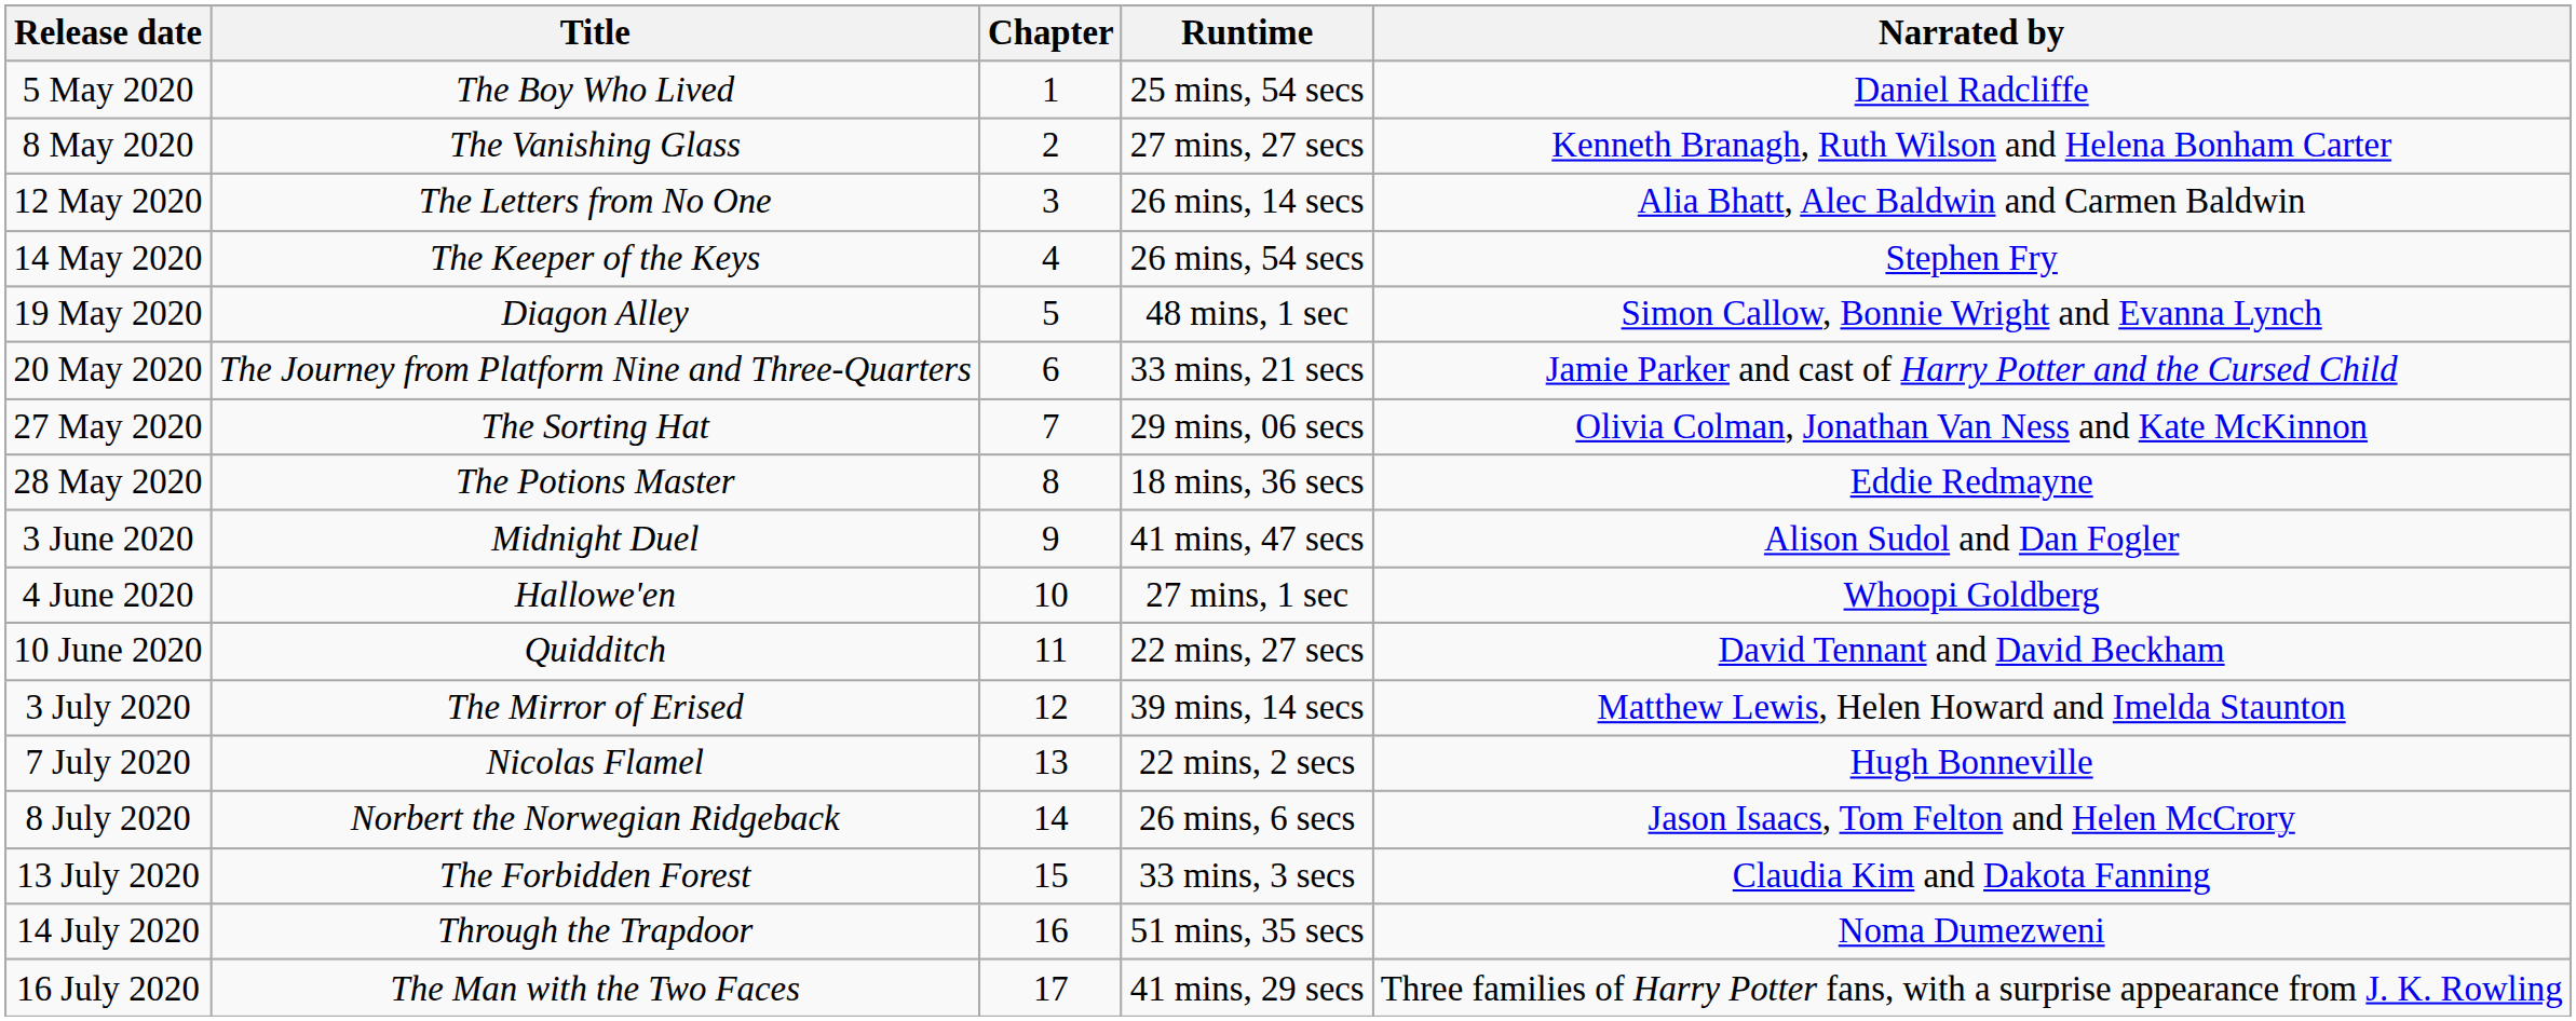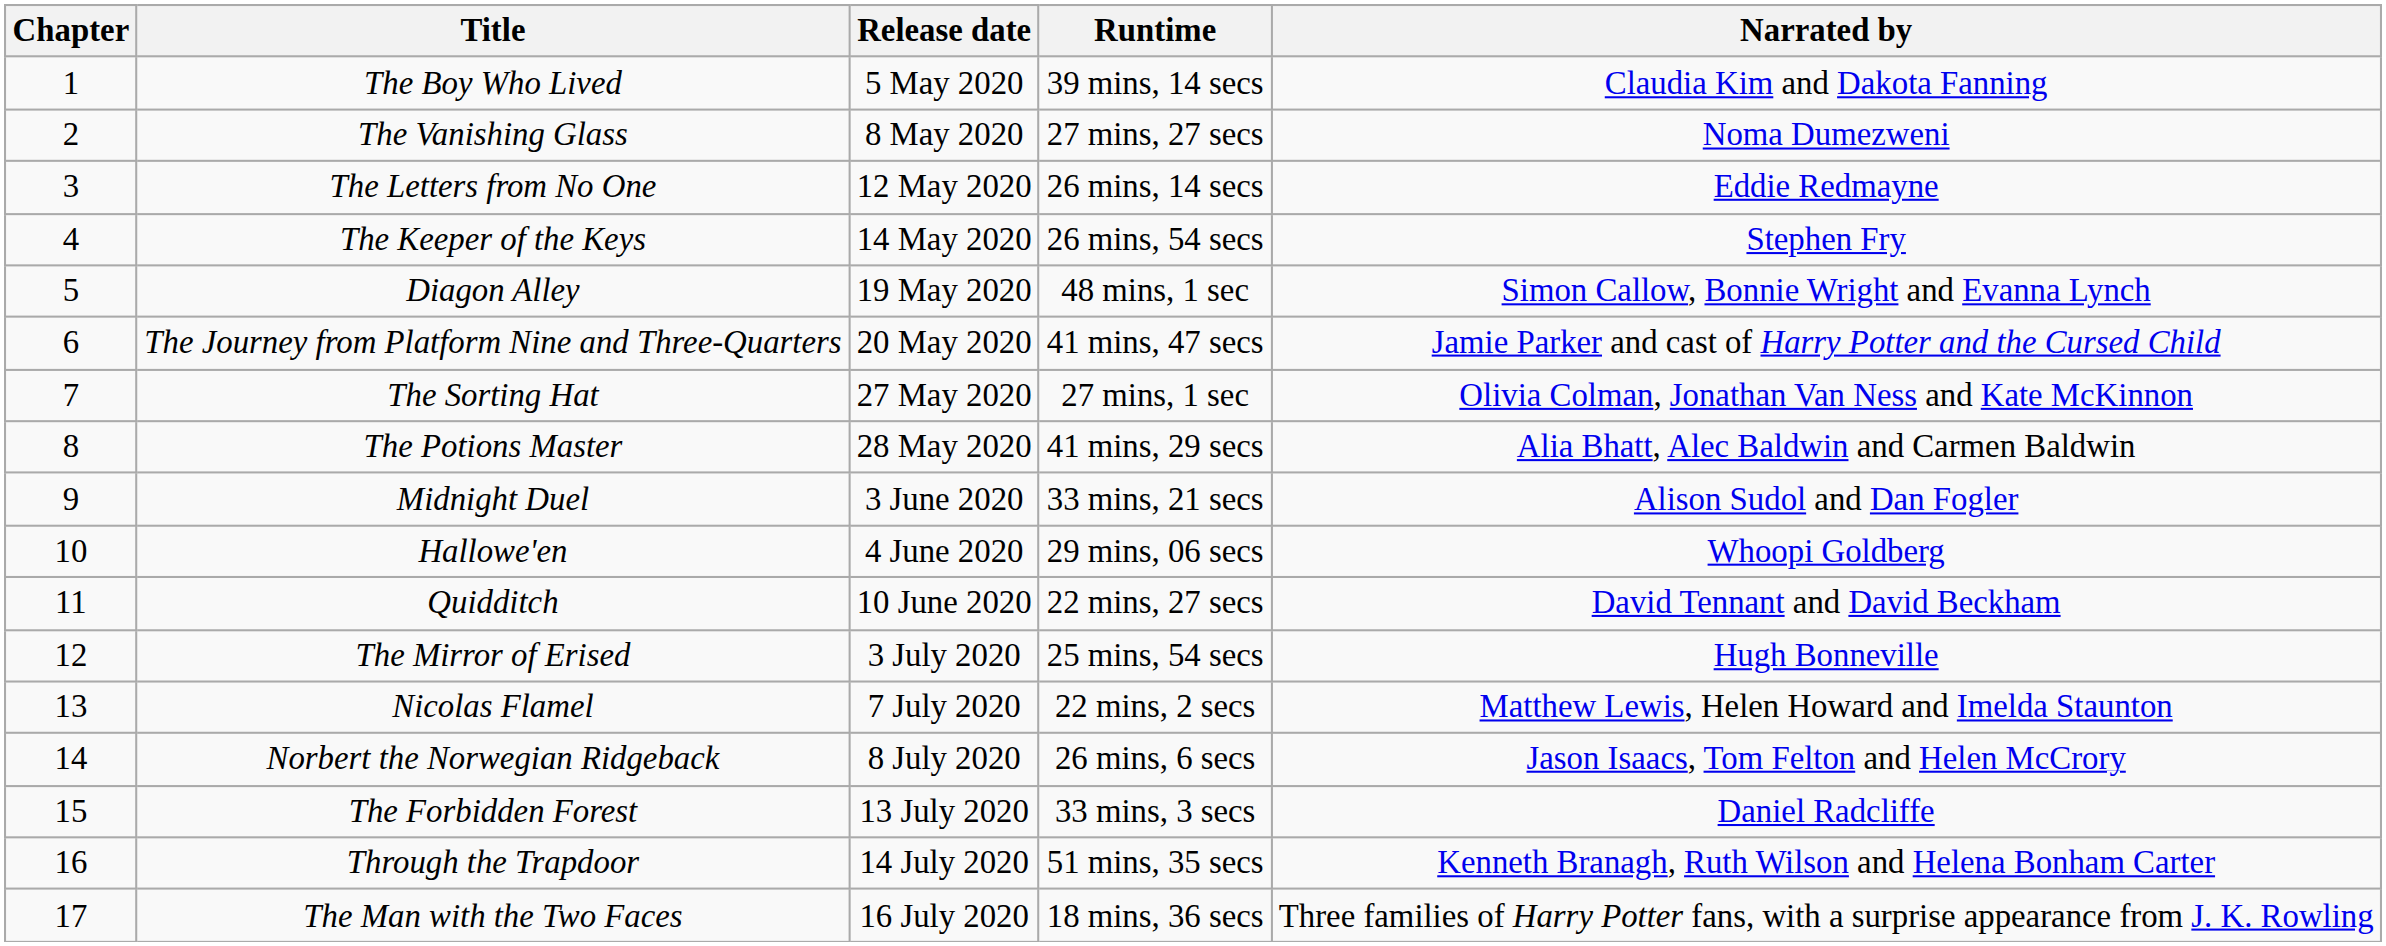 <table class="wikitable sortable" style="text-align:center;">
 <tr>
+<th>Chapter</th>
+<th>Title</th>
 <th>Release date</th>
-<th>Title</th>
-<th>Chapter</th>
 <th>Runtime</th>
 <th>Narrated by</th>
 </tr>
 <tr>
+<td>1</td>
+<td><em>The Boy Who Lived</em></td>
 <td>5 May 2020</td>
-<td><em>The Boy Who Lived</em></td>
-<td>1</td>
-<td>25 mins, 54 secs</td>
-<td><a href='#'>Daniel Radcliffe</a></td>
+<td>39 mins, 14 secs</td>
+<td><a href='#'>Claudia Kim</a> and <a href='#'>Dakota Fanning</a></td>
 </tr>
 <tr>
+<td>2</td>
+<td><em>The Vanishing Glass</em></td>
 <td>8 May 2020</td>
-<td><em>The Vanishing Glass</em></td>
-<td>2</td>
 <td>27 mins, 27 secs</td>
-<td><a href='#'>Kenneth Branagh</a>, <a href='#'>Ruth Wilson</a> and <a href='#'>Helena Bonham Carter</a></td>
+<td><a href='#'>Noma Dumezweni</a></td>
 </tr>
 <tr>
+<td>3</td>
+<td><em>The Letters from No One</em></td>
 <td>12 May 2020</td>
-<td><em>The Letters from No One</em></td>
-<td>3</td>
 <td>26 mins, 14 secs</td>
-<td><a href='#'>Alia Bhatt</a>, <a href='#'>Alec Baldwin</a> and Carmen Baldwin</td>
+<td><a href='#'>Eddie Redmayne</a></td>
 </tr>
 <tr>
+<td>4</td>
+<td><em>The Keeper of the Keys</em></td>
 <td>14 May 2020</td>
-<td><em>The Keeper of the Keys</em></td>
-<td>4</td>
 <td>26 mins, 54 secs</td>
 <td><a href='#'>Stephen Fry</a></td>
 </tr>
 <tr>
+<td>5</td>
+<td><em>Diagon Alley</em></td>
 <td>19 May 2020</td>
-<td><em>Diagon Alley</em></td>
-<td>5</td>
 <td>48 mins, 1 sec</td>
 <td><a href='#'>Simon Callow</a>, <a href='#'>Bonnie Wright</a> and <a href='#'>Evanna Lynch</a></td>
 </tr>
 <tr>
+<td>6</td>
+<td><em>The Journey from Platform Nine and Three-Quarters</em></td>
 <td>20 May 2020</td>
-<td><em>The Journey from Platform Nine and Three-Quarters</em></td>
-<td>6</td>
-<td>33 mins, 21 secs</td>
+<td>41 mins, 47 secs</td>
 <td><a href='#'>Jamie Parker</a> and cast of <em><a href='#'>Harry Potter and the Cursed Child</a></em></td>
 </tr>
 <tr>
+<td>7</td>
+<td><em>The Sorting Hat</em></td>
 <td>27 May 2020</td>
-<td><em>The Sorting Hat</em></td>
-<td>7</td>
-<td>29 mins, 06 secs</td>
+<td>27 mins, 1 sec</td>
 <td><a href='#'>Olivia Colman</a>, <a href='#'>Jonathan Van Ness</a> and <a href='#'>Kate McKinnon</a></td>
 </tr>
 <tr>
+<td>8</td>
+<td><em>The Potions Master</em></td>
 <td>28 May 2020</td>
-<td><em>The Potions Master</em></td>
-<td>8</td>
-<td>18 mins, 36 secs</td>
-<td><a href='#'>Eddie Redmayne</a></td>
+<td>41 mins, 29 secs</td>
+<td><a href='#'>Alia Bhatt</a>, <a href='#'>Alec Baldwin</a> and Carmen Baldwin</td>
 </tr>
 <tr>
+<td>9</td>
+<td><em>Midnight Duel</em></td>
 <td>3 June 2020</td>
-<td><em>Midnight Duel</em></td>
-<td>9</td>
-<td>41 mins, 47 secs</td>
+<td>33 mins, 21 secs</td>
 <td><a href='#'>Alison Sudol</a> and <a href='#'>Dan Fogler</a></td>
 </tr>
 <tr>
+<td>10</td>
+<td><em>Hallowe'en</em></td>
 <td>4 June 2020</td>
-<td><em>Hallowe'en</em></td>
-<td>10</td>
-<td>27 mins, 1 sec</td>
+<td>29 mins, 06 secs</td>
 <td><a href='#'>Whoopi Goldberg</a></td>
 </tr>
 <tr>
+<td>11</td>
+<td><em>Quidditch</em></td>
 <td>10 June 2020</td>
-<td><em>Quidditch</em></td>
-<td>11</td>
 <td>22 mins, 27 secs</td>
 <td><a href='#'>David Tennant</a> and <a href='#'>David Beckham</a></td>
 </tr>
 <tr>
+<td>12</td>
+<td><em>The Mirror of Erised</em></td>
 <td>3 July 2020</td>
-<td><em>The Mirror of Erised</em></td>
-<td>12</td>
-<td>39 mins, 14 secs</td>
+<td>25 mins, 54 secs</td>
+<td><a href='#'>Hugh Bonneville</a></td>
+</tr>
+<tr>
+<td>13</td>
+<td><em>Nicolas Flamel</em></td>
+<td>7 July 2020</td>
+<td>22 mins, 2 secs</td>
 <td><a href='#'>Matthew Lewis</a>, Helen Howard and <a href='#'>Imelda Staunton</a></td>
 </tr>
 <tr>
-<td>7 July 2020</td>
-<td><em>Nicolas Flamel</em></td>
-<td>13</td>
-<td>22 mins, 2 secs</td>
-<td><a href='#'>Hugh Bonneville</a></td>
-</tr>
-<tr>
+<td>14</td>
+<td><em>Norbert the Norwegian Ridgeback</em></td>
 <td>8 July 2020</td>
-<td><em>Norbert the Norwegian Ridgeback</em></td>
-<td>14</td>
 <td>26 mins, 6 secs</td>
 <td><a href='#'>Jason Isaacs</a>, <a href='#'>Tom Felton</a> and <a href='#'>Helen McCrory</a></td>
 </tr>
 <tr>
+<td>15</td>
+<td><em>The Forbidden Forest</em></td>
 <td>13 July 2020</td>
-<td><em>The Forbidden Forest</em></td>
-<td>15</td>
 <td>33 mins, 3 secs</td>
-<td><a href='#'>Claudia Kim</a> and <a href='#'>Dakota Fanning</a></td>
+<td><a href='#'>Daniel Radcliffe</a></td>
 </tr>
 <tr>
+<td>16</td>
+<td><em>Through the Trapdoor</em></td>
 <td>14 July 2020</td>
-<td><em>Through the Trapdoor</em></td>
-<td>16</td>
 <td>51 mins, 35 secs</td>
-<td><a href='#'>Noma Dumezweni</a></td>
+<td><a href='#'>Kenneth Branagh</a>, <a href='#'>Ruth Wilson</a> and <a href='#'>Helena Bonham Carter</a></td>
 </tr>
 <tr>
+<td>17</td>
+<td><em>The Man with the Two Faces</em></td>
 <td>16 July 2020</td>
-<td><em>The Man with the Two Faces</em></td>
-<td>17</td>
-<td>41 mins, 29 secs</td>
+<td>18 mins, 36 secs</td>
 <td>Three families of <em>Harry Potter</em> fans, with a surprise appearance from <a href='#'>J.&nbsp;K. Rowling</a></td>
 </tr>
 </table>
